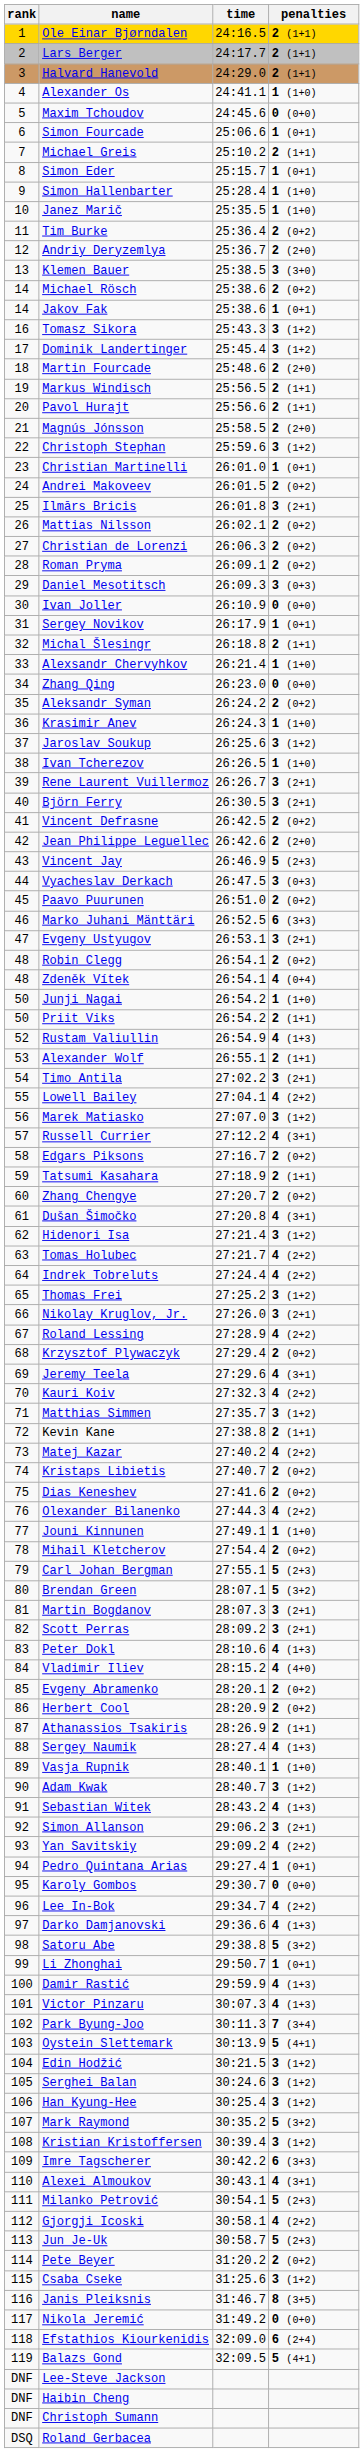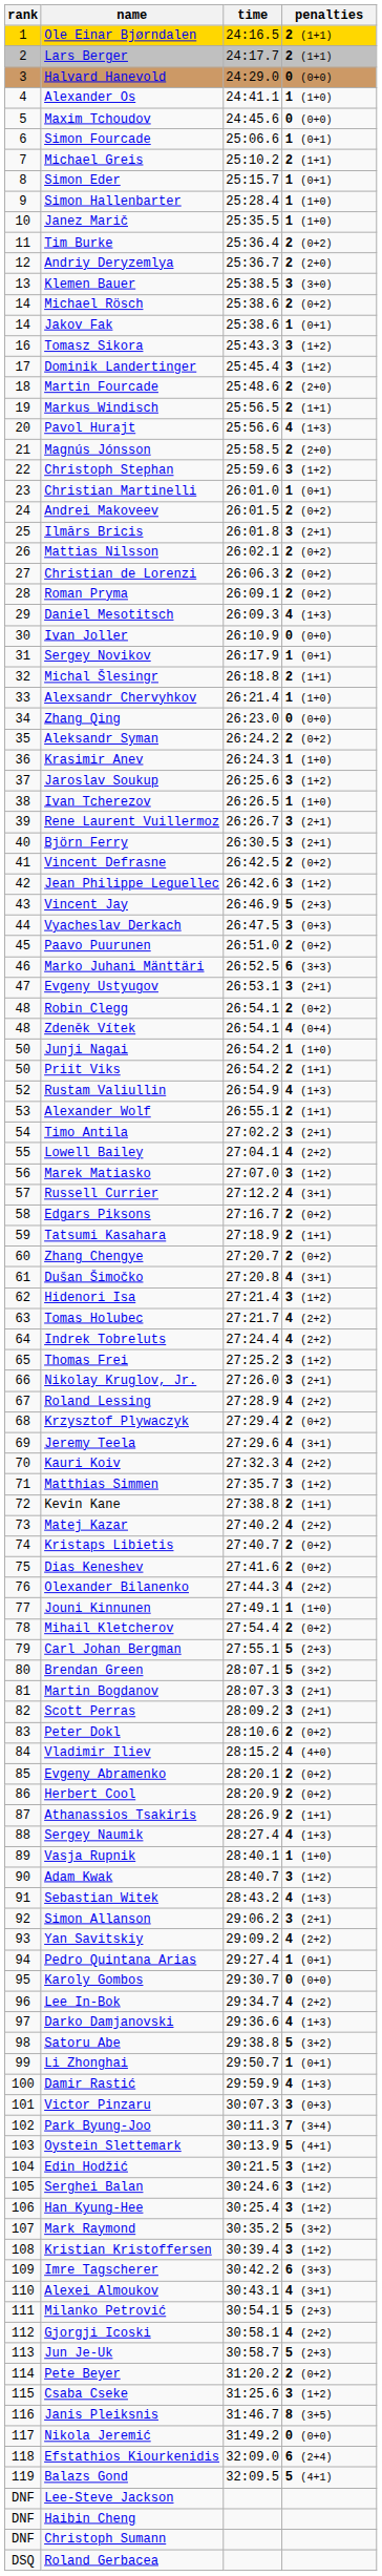 <table class="wikitable" border="1">
 <tr>
 <th width=30>rank</th>
 <th width=180>name</th>
 <th width=40>time</th>
 <th width=90>penalties</th>
 </tr>
 <tr bgcolor="gold">
 <td align=center>1</td>
 <td> <a href='#'>Ole Einar Bjørndalen</a></td>
 <td align=right>24:16.5</td>
 <td><strong>2</strong> <small>(1+1)</small></td>
 </tr>
 <tr bgcolor="silver">
 <td align=center>2</td>
 <td> <a href='#'>Lars Berger</a></td>
 <td align=right>24:17.7</td>
 <td><strong>2</strong> <small>(1+1)</small></td>
 </tr>
 <tr bgcolor=CC9966>
 <td align=center>3</td>
 <td> <a href='#'>Halvard Hanevold</a></td>
 <td align=right>24:29.0</td>
-<td><strong>2</strong> <small>(1+1)</small></td>
+<td><strong>0</strong> <small>(0+0)</small></td>
 </tr>
 <tr>
 <td align=center>4</td>
 <td> <a href='#'>Alexander Os</a></td>
 <td align=right>24:41.1</td>
 <td><strong>1</strong> <small>(1+0)</small></td>
 </tr>
 <tr>
 <td align=center>5</td>
 <td> <a href='#'>Maxim Tchoudov</a></td>
 <td align=right>24:45.6</td>
 <td><strong>0</strong> <small>(0+0)</small></td>
 </tr>
 <tr>
 <td align=center>6</td>
 <td> <a href='#'>Simon Fourcade</a></td>
 <td align=right>25:06.6</td>
 <td><strong>1</strong> <small>(0+1)</small></td>
 </tr>
 <tr>
 <td align=center>7</td>
 <td> <a href='#'>Michael Greis</a></td>
 <td align=right>25:10.2</td>
 <td><strong>2</strong> <small>(1+1)</small></td>
 </tr>
 <tr>
 <td align=center>8</td>
 <td> <a href='#'>Simon Eder</a></td>
 <td align=right>25:15.7</td>
 <td><strong>1</strong> <small>(0+1)</small></td>
 </tr>
 <tr>
 <td align=center>9</td>
 <td> <a href='#'>Simon Hallenbarter</a></td>
 <td align=right>25:28.4</td>
 <td><strong>1</strong> <small>(1+0)</small></td>
 </tr>
 <tr>
 <td align=center>10</td>
 <td> <a href='#'>Janez Marič</a></td>
 <td align=right>25:35.5</td>
 <td><strong>1</strong> <small>(1+0)</small></td>
 </tr>
 <tr>
 <td align=center>11</td>
 <td> <a href='#'>Tim Burke</a></td>
 <td align=right>25:36.4</td>
 <td><strong>2</strong> <small>(0+2)</small></td>
 </tr>
 <tr>
 <td align=center>12</td>
 <td> <a href='#'>Andriy Deryzemlya</a></td>
 <td align=right>25:36.7</td>
 <td><strong>2</strong> <small>(2+0)</small></td>
 </tr>
 <tr>
 <td align=center>13</td>
 <td> <a href='#'>Klemen Bauer</a></td>
 <td align=right>25:38.5</td>
 <td><strong>3</strong> <small>(3+0)</small></td>
 </tr>
 <tr>
 <td align=center>14</td>
 <td> <a href='#'>Michael Rösch</a></td>
 <td align=right>25:38.6</td>
 <td><strong>2</strong> <small>(0+2)</small></td>
 </tr>
 <tr>
 <td align=center>14</td>
 <td> <a href='#'>Jakov Fak</a></td>
 <td align=right>25:38.6</td>
 <td><strong>1</strong> <small>(0+1)</small></td>
 </tr>
 <tr>
 <td align=center>16</td>
 <td> <a href='#'>Tomasz Sikora</a></td>
 <td align=right>25:43.3</td>
 <td><strong>3</strong> <small>(1+2)</small></td>
 </tr>
 <tr>
 <td align=center>17</td>
 <td> <a href='#'>Dominik Landertinger</a></td>
 <td align=right>25:45.4</td>
 <td><strong>3</strong> <small>(1+2)</small></td>
 </tr>
 <tr>
 <td align=center>18</td>
 <td> <a href='#'>Martin Fourcade</a></td>
 <td align=right>25:48.6</td>
 <td><strong>2</strong> <small>(2+0)</small></td>
 </tr>
 <tr>
 <td align=center>19</td>
 <td> <a href='#'>Markus Windisch</a></td>
 <td align=right>25:56.5</td>
 <td><strong>2</strong> <small>(1+1)</small></td>
 </tr>
 <tr>
 <td align=center>20</td>
 <td> <a href='#'>Pavol Hurajt</a></td>
 <td align=right>25:56.6</td>
-<td><strong>2</strong> <small>(1+1)</small></td>
+<td><strong>4</strong> <small>(1+3)</small></td>
 </tr>
 <tr>
 <td align=center>21</td>
 <td> <a href='#'>Magnús Jónsson</a></td>
 <td align=right>25:58.5</td>
 <td><strong>2</strong> <small>(2+0)</small></td>
 </tr>
 <tr>
 <td align=center>22</td>
 <td> <a href='#'>Christoph Stephan</a></td>
 <td align=right>25:59.6</td>
 <td><strong>3</strong> <small>(1+2)</small></td>
 </tr>
 <tr>
 <td align=center>23</td>
 <td> <a href='#'>Christian Martinelli</a></td>
 <td align=right>26:01.0</td>
 <td><strong>1</strong> <small>(0+1)</small></td>
 </tr>
 <tr>
 <td align=center>24</td>
 <td> <a href='#'>Andrei Makoveev</a></td>
 <td align=right>26:01.5</td>
 <td><strong>2</strong> <small>(0+2)</small></td>
 </tr>
 <tr>
 <td align=center>25</td>
 <td> <a href='#'>Ilmārs Bricis</a></td>
 <td align=right>26:01.8</td>
 <td><strong>3</strong> <small>(2+1)</small></td>
 </tr>
 <tr>
 <td align=center>26</td>
 <td> <a href='#'>Mattias Nilsson</a></td>
 <td align=right>26:02.1</td>
 <td><strong>2</strong> <small>(0+2)</small></td>
 </tr>
 <tr>
 <td align=center>27</td>
 <td> <a href='#'>Christian de Lorenzi</a></td>
 <td align=right>26:06.3</td>
 <td><strong>2</strong> <small>(0+2)</small></td>
 </tr>
 <tr>
 <td align=center>28</td>
 <td> <a href='#'>Roman Pryma</a></td>
 <td align=right>26:09.1</td>
 <td><strong>2</strong> <small>(0+2)</small></td>
 </tr>
 <tr>
 <td align=center>29</td>
 <td> <a href='#'>Daniel Mesotitsch</a></td>
 <td align=right>26:09.3</td>
-<td><strong>3</strong> <small>(0+3)</small></td>
+<td><strong>4</strong> <small>(1+3)</small></td>
 </tr>
 <tr>
 <td align=center>30</td>
 <td> <a href='#'>Ivan Joller</a></td>
 <td align=right>26:10.9</td>
 <td><strong>0</strong> <small>(0+0)</small></td>
 </tr>
 <tr>
 <td align=center>31</td>
 <td> <a href='#'>Sergey Novikov</a></td>
 <td align=right>26:17.9</td>
 <td><strong>1</strong> <small>(0+1)</small></td>
 </tr>
 <tr>
 <td align=center>32</td>
 <td> <a href='#'>Michal Šlesingr</a></td>
 <td align=right>26:18.8</td>
 <td><strong>2</strong> <small>(1+1)</small></td>
 </tr>
 <tr>
 <td align=center>33</td>
 <td> <a href='#'>Alexsandr Chervyhkov</a></td>
 <td align=right>26:21.4</td>
 <td><strong>1</strong> <small>(1+0)</small></td>
 </tr>
 <tr>
 <td align=center>34</td>
 <td> <a href='#'>Zhang Qing</a></td>
 <td align=right>26:23.0</td>
 <td><strong>0</strong> <small>(0+0)</small></td>
 </tr>
 <tr>
 <td align=center>35</td>
 <td> <a href='#'>Aleksandr Syman</a></td>
 <td align=right>26:24.2</td>
 <td><strong>2</strong> <small>(0+2)</small></td>
 </tr>
 <tr>
 <td align=center>36</td>
 <td> <a href='#'>Krasimir Anev</a></td>
 <td align=right>26:24.3</td>
 <td><strong>1</strong> <small>(1+0)</small></td>
 </tr>
 <tr>
 <td align=center>37</td>
 <td> <a href='#'>Jaroslav Soukup</a></td>
 <td align=right>26:25.6</td>
 <td><strong>3</strong> <small>(1+2)</small></td>
 </tr>
 <tr>
 <td align=center>38</td>
 <td> <a href='#'>Ivan Tcherezov</a></td>
 <td align=right>26:26.5</td>
 <td><strong>1</strong> <small>(1+0)</small></td>
 </tr>
 <tr>
 <td align=center>39</td>
 <td> <a href='#'>Rene Laurent Vuillermoz</a></td>
 <td align=right>26:26.7</td>
 <td><strong>3</strong> <small>(2+1)</small></td>
 </tr>
 <tr>
 <td align=center>40</td>
 <td> <a href='#'>Björn Ferry</a></td>
 <td align=right>26:30.5</td>
 <td><strong>3</strong> <small>(2+1)</small></td>
 </tr>
 <tr>
 <td align=center>41</td>
 <td> <a href='#'>Vincent Defrasne</a></td>
 <td align=right>26:42.5</td>
 <td><strong>2</strong> <small>(0+2)</small></td>
 </tr>
 <tr>
 <td align=center>42</td>
 <td> <a href='#'>Jean Philippe Leguellec</a></td>
 <td align=right>26:42.6</td>
-<td><strong>2</strong> <small>(2+0)</small></td>
+<td><strong>3</strong> <small>(1+2)</small></td>
 </tr>
 <tr>
 <td align=center>43</td>
 <td> <a href='#'>Vincent Jay</a></td>
 <td align=right>26:46.9</td>
 <td><strong>5</strong> <small>(2+3)</small></td>
 </tr>
 <tr>
 <td align=center>44</td>
 <td> <a href='#'>Vyacheslav Derkach</a></td>
 <td align=right>26:47.5</td>
 <td><strong>3</strong> <small>(0+3)</small></td>
 </tr>
 <tr>
 <td align=center>45</td>
 <td> <a href='#'>Paavo Puurunen</a></td>
 <td align=right>26:51.0</td>
 <td><strong>2</strong> <small>(0+2)</small></td>
 </tr>
 <tr>
 <td align=center>46</td>
 <td> <a href='#'>Marko Juhani Mänttäri</a></td>
 <td align=right>26:52.5</td>
 <td><strong>6</strong> <small>(3+3)</small></td>
 </tr>
 <tr>
 <td align=center>47</td>
 <td> <a href='#'>Evgeny Ustyugov</a></td>
 <td align=right>26:53.1</td>
 <td><strong>3</strong> <small>(2+1)</small></td>
 </tr>
 <tr>
 <td align=center>48</td>
 <td> <a href='#'>Robin Clegg</a></td>
 <td align=right>26:54.1</td>
 <td><strong>2</strong> <small>(0+2)</small></td>
 </tr>
 <tr>
 <td align=center>48</td>
 <td> <a href='#'>Zdeněk Vítek</a></td>
 <td align=right>26:54.1</td>
 <td><strong>4</strong> <small>(0+4)</small></td>
 </tr>
 <tr>
 <td align=center>50</td>
 <td> <a href='#'>Junji Nagai</a></td>
 <td align=right>26:54.2</td>
 <td><strong>1</strong> <small>(1+0)</small></td>
 </tr>
 <tr>
 <td align=center>50</td>
 <td> <a href='#'>Priit Viks</a></td>
 <td align=right>26:54.2</td>
 <td><strong>2</strong> <small>(1+1)</small></td>
 </tr>
 <tr>
 <td align=center>52</td>
 <td> <a href='#'>Rustam Valiullin</a></td>
 <td align=right>26:54.9</td>
 <td><strong>4</strong> <small>(1+3)</small></td>
 </tr>
 <tr>
 <td align=center>53</td>
 <td> <a href='#'>Alexander Wolf</a></td>
 <td align=right>26:55.1</td>
 <td><strong>2</strong> <small>(1+1)</small></td>
 </tr>
 <tr>
 <td align=center>54</td>
 <td> <a href='#'>Timo Antila</a></td>
 <td align=right>27:02.2</td>
 <td><strong>3</strong> <small>(2+1)</small></td>
 </tr>
 <tr>
 <td align=center>55</td>
 <td> <a href='#'>Lowell Bailey</a></td>
 <td align=right>27:04.1</td>
 <td><strong>4</strong> <small>(2+2)</small></td>
 </tr>
 <tr>
 <td align=center>56</td>
 <td> <a href='#'>Marek Matiasko</a></td>
 <td align=right>27:07.0</td>
 <td><strong>3</strong> <small>(1+2)</small></td>
 </tr>
 <tr>
 <td align=center>57</td>
 <td> <a href='#'>Russell Currier</a></td>
 <td align=right>27:12.2</td>
 <td><strong>4</strong> <small>(3+1)</small></td>
 </tr>
 <tr>
 <td align=center>58</td>
 <td> <a href='#'>Edgars Piksons</a></td>
 <td align=right>27:16.7</td>
 <td><strong>2</strong> <small>(0+2)</small></td>
 </tr>
 <tr>
 <td align=center>59</td>
 <td> <a href='#'>Tatsumi Kasahara</a></td>
 <td align=right>27:18.9</td>
 <td><strong>2</strong> <small>(1+1)</small></td>
 </tr>
 <tr>
 <td align=center>60</td>
 <td> <a href='#'>Zhang Chengye</a></td>
 <td align=right>27:20.7</td>
 <td><strong>2</strong> <small>(0+2)</small></td>
 </tr>
 <tr>
 <td align=center>61</td>
 <td> <a href='#'>Dušan Šimočko</a></td>
 <td align=right>27:20.8</td>
 <td><strong>4</strong> <small>(3+1)</small></td>
 </tr>
 <tr>
 <td align=center>62</td>
 <td> <a href='#'>Hidenori Isa</a></td>
 <td align=right>27:21.4</td>
 <td><strong>3</strong> <small>(1+2)</small></td>
 </tr>
 <tr>
 <td align=center>63</td>
 <td> <a href='#'>Tomas Holubec</a></td>
 <td align=right>27:21.7</td>
 <td><strong>4</strong> <small>(2+2)</small></td>
 </tr>
 <tr>
 <td align=center>64</td>
 <td> <a href='#'>Indrek Tobreluts</a></td>
 <td align=right>27:24.4</td>
 <td><strong>4</strong> <small>(2+2)</small></td>
 </tr>
 <tr>
 <td align=center>65</td>
 <td> <a href='#'>Thomas Frei</a></td>
 <td align=right>27:25.2</td>
 <td><strong>3</strong> <small>(1+2)</small></td>
 </tr>
 <tr>
 <td align=center>66</td>
 <td> <a href='#'>Nikolay Kruglov, Jr.</a></td>
 <td align=right>27:26.0</td>
 <td><strong>3</strong> <small>(2+1)</small></td>
 </tr>
 <tr>
 <td align=center>67</td>
 <td> <a href='#'>Roland Lessing</a></td>
 <td align=right>27:28.9</td>
 <td><strong>4</strong> <small>(2+2)</small></td>
 </tr>
 <tr>
 <td align=center>68</td>
 <td> <a href='#'>Krzysztof Plywaczyk</a></td>
 <td align=right>27:29.4</td>
 <td><strong>2</strong> <small>(0+2)</small></td>
 </tr>
 <tr>
 <td align=center>69</td>
 <td> <a href='#'>Jeremy Teela</a></td>
 <td align=right>27:29.6</td>
 <td><strong>4</strong> <small>(3+1)</small></td>
 </tr>
 <tr>
 <td align=center>70</td>
 <td> <a href='#'>Kauri Koiv</a></td>
 <td align=right>27:32.3</td>
 <td><strong>4</strong> <small>(2+2)</small></td>
 </tr>
 <tr>
 <td align=center>71</td>
 <td> <a href='#'>Matthias Simmen</a></td>
 <td align=right>27:35.7</td>
 <td><strong>3</strong> <small>(1+2)</small></td>
 </tr>
 <tr>
 <td align=center>72</td>
 <td> Kevin Kane</td>
 <td align=right>27:38.8</td>
 <td><strong>2</strong> <small>(1+1)</small></td>
 </tr>
 <tr>
 <td align=center>73</td>
 <td> <a href='#'>Matej Kazar</a></td>
 <td align=right>27:40.2</td>
 <td><strong>4</strong> <small>(2+2)</small></td>
 </tr>
 <tr>
 <td align=center>74</td>
 <td> <a href='#'>Kristaps Libietis</a></td>
 <td align=right>27:40.7</td>
 <td><strong>2</strong> <small>(0+2)</small></td>
 </tr>
 <tr>
 <td align=center>75</td>
 <td> <a href='#'>Dias Keneshev</a></td>
 <td align=right>27:41.6</td>
 <td><strong>2</strong> <small>(0+2)</small></td>
 </tr>
 <tr>
 <td align=center>76</td>
 <td> <a href='#'>Olexander Bilanenko</a></td>
 <td align=right>27:44.3</td>
 <td><strong>4</strong> <small>(2+2)</small></td>
 </tr>
 <tr>
 <td align=center>77</td>
 <td> <a href='#'>Jouni Kinnunen</a></td>
 <td align=right>27:49.1</td>
 <td><strong>1</strong> <small>(1+0)</small></td>
 </tr>
 <tr>
 <td align=center>78</td>
 <td> <a href='#'>Mihail Kletcherov</a></td>
 <td align=right>27:54.4</td>
 <td><strong>2</strong> <small>(0+2)</small></td>
 </tr>
 <tr>
 <td align=center>79</td>
 <td> <a href='#'>Carl Johan Bergman</a></td>
 <td align=right>27:55.1</td>
 <td><strong>5</strong> <small>(2+3)</small></td>
 </tr>
 <tr>
 <td align=center>80</td>
 <td> <a href='#'>Brendan Green</a></td>
 <td align=right>28:07.1</td>
 <td><strong>5</strong> <small>(3+2)</small></td>
 </tr>
 <tr>
 <td align=center>81</td>
 <td> <a href='#'>Martin Bogdanov</a></td>
 <td align=right>28:07.3</td>
 <td><strong>3</strong> <small>(2+1)</small></td>
 </tr>
 <tr>
 <td align=center>82</td>
 <td> <a href='#'>Scott Perras</a></td>
 <td align=right>28:09.2</td>
 <td><strong>3</strong> <small>(2+1)</small></td>
 </tr>
 <tr>
 <td align=center>83</td>
 <td> <a href='#'>Peter Dokl</a></td>
 <td align=right>28:10.6</td>
-<td><strong>4</strong> <small>(1+3)</small></td>
+<td><strong>2</strong> <small>(0+2)</small></td>
 </tr>
 <tr>
 <td align=center>84</td>
 <td> <a href='#'>Vladimir Iliev</a></td>
 <td align=right>28:15.2</td>
 <td><strong>4</strong> <small>(4+0)</small></td>
 </tr>
 <tr>
 <td align=center>85</td>
 <td> <a href='#'>Evgeny Abramenko</a></td>
 <td align=right>28:20.1</td>
 <td><strong>2</strong> <small>(0+2)</small></td>
 </tr>
 <tr>
 <td align=center>86</td>
 <td> <a href='#'>Herbert Cool</a></td>
 <td align=right>28:20.9</td>
 <td><strong>2</strong> <small>(0+2)</small></td>
 </tr>
 <tr>
 <td align=center>87</td>
 <td> <a href='#'>Athanassios Tsakiris</a></td>
 <td align=right>28:26.9</td>
 <td><strong>2</strong> <small>(1+1)</small></td>
 </tr>
 <tr>
 <td align=center>88</td>
 <td> <a href='#'>Sergey Naumik</a></td>
 <td align=right>28:27.4</td>
 <td><strong>4</strong> <small>(1+3)</small></td>
 </tr>
 <tr>
 <td align=center>89</td>
 <td> <a href='#'>Vasja Rupnik</a></td>
 <td align=right>28:40.1</td>
 <td><strong>1</strong> <small>(1+0)</small></td>
 </tr>
 <tr>
 <td align=center>90</td>
 <td> <a href='#'>Adam Kwak</a></td>
 <td align=right>28:40.7</td>
 <td><strong>3</strong> <small>(1+2)</small></td>
 </tr>
 <tr>
 <td align=center>91</td>
 <td> <a href='#'>Sebastian Witek</a></td>
 <td align=right>28:43.2</td>
 <td><strong>4</strong> <small>(1+3)</small></td>
 </tr>
 <tr>
 <td align=center>92</td>
 <td> <a href='#'>Simon Allanson</a></td>
 <td align=right>29:06.2</td>
 <td><strong>3</strong> <small>(2+1)</small></td>
 </tr>
 <tr>
 <td align=center>93</td>
 <td> <a href='#'>Yan Savitskiy</a></td>
 <td align=right>29:09.2</td>
 <td><strong>4</strong> <small>(2+2)</small></td>
 </tr>
 <tr>
 <td align=center>94</td>
 <td> <a href='#'>Pedro Quintana Arias</a></td>
 <td align=right>29:27.4</td>
 <td><strong>1</strong> <small>(0+1)</small></td>
 </tr>
 <tr>
 <td align=center>95</td>
 <td> <a href='#'>Karoly Gombos</a></td>
 <td align=right>29:30.7</td>
 <td><strong>0</strong> <small>(0+0)</small></td>
 </tr>
 <tr>
 <td align=center>96</td>
 <td> <a href='#'>Lee In-Bok</a></td>
 <td align=right>29:34.7</td>
 <td><strong>4</strong> <small>(2+2)</small></td>
 </tr>
 <tr>
 <td align=center>97</td>
 <td> <a href='#'>Darko Damjanovski</a></td>
 <td align=right>29:36.6</td>
 <td><strong>4</strong> <small>(1+3)</small></td>
 </tr>
 <tr>
 <td align=center>98</td>
 <td> <a href='#'>Satoru Abe</a></td>
 <td align=right>29:38.8</td>
 <td><strong>5</strong> <small>(3+2)</small></td>
 </tr>
 <tr>
 <td align=center>99</td>
 <td> <a href='#'>Li Zhonghai</a></td>
 <td align=right>29:50.7</td>
 <td><strong>1</strong> <small>(0+1)</small></td>
 </tr>
 <tr>
 <td align=center>100</td>
 <td> <a href='#'>Damir Rastić</a></td>
 <td align=right>29:59.9</td>
 <td><strong>4</strong> <small>(1+3)</small></td>
 </tr>
 <tr>
 <td align=center>101</td>
 <td> <a href='#'>Victor Pinzaru</a></td>
 <td align=right>30:07.3</td>
-<td><strong>4</strong> <small>(1+3)</small></td>
+<td><strong>3</strong> <small>(0+3)</small></td>
 </tr>
 <tr>
 <td align=center>102</td>
 <td> <a href='#'>Park Byung-Joo</a></td>
 <td align=right>30:11.3</td>
 <td><strong>7</strong> <small>(3+4)</small></td>
 </tr>
 <tr>
 <td align=center>103</td>
 <td> <a href='#'>Oystein Slettemark</a></td>
 <td align=right>30:13.9</td>
 <td><strong>5</strong> <small>(4+1)</small></td>
 </tr>
 <tr>
 <td align=center>104</td>
 <td> <a href='#'>Edin Hodžić</a></td>
 <td align=right>30:21.5</td>
 <td><strong>3</strong> <small>(1+2)</small></td>
 </tr>
 <tr>
 <td align=center>105</td>
 <td> <a href='#'>Serghei Balan</a></td>
 <td align=right>30:24.6</td>
 <td><strong>3</strong> <small>(1+2)</small></td>
 </tr>
 <tr>
 <td align=center>106</td>
 <td> <a href='#'>Han Kyung-Hee</a></td>
 <td align=right>30:25.4</td>
 <td><strong>3</strong> <small>(1+2)</small></td>
 </tr>
 <tr>
 <td align=center>107</td>
 <td> <a href='#'>Mark Raymond</a></td>
 <td align=right>30:35.2</td>
 <td><strong>5</strong> <small>(3+2)</small></td>
 </tr>
 <tr>
 <td align=center>108</td>
 <td> <a href='#'>Kristian Kristoffersen</a></td>
 <td align=right>30:39.4</td>
 <td><strong>3</strong> <small>(1+2)</small></td>
 </tr>
 <tr>
 <td align=center>109</td>
 <td> <a href='#'>Imre Tagscherer</a></td>
 <td align=right>30:42.2</td>
 <td><strong>6</strong> <small>(3+3)</small></td>
 </tr>
 <tr>
 <td align=center>110</td>
 <td> <a href='#'>Alexei Almoukov</a></td>
 <td align=right>30:43.1</td>
 <td><strong>4</strong> <small>(3+1)</small></td>
 </tr>
 <tr>
 <td align=center>111</td>
 <td> <a href='#'>Milanko Petrović</a></td>
 <td align=right>30:54.1</td>
 <td><strong>5</strong> <small>(2+3)</small></td>
 </tr>
 <tr>
 <td align=center>112</td>
 <td> <a href='#'>Gjorgji Icoski</a></td>
 <td align=right>30:58.1</td>
 <td><strong>4</strong> <small>(2+2)</small></td>
 </tr>
 <tr>
 <td align=center>113</td>
 <td> <a href='#'>Jun Je-Uk</a></td>
 <td align=right>30:58.7</td>
 <td><strong>5</strong> <small>(2+3)</small></td>
 </tr>
 <tr>
 <td align=center>114</td>
 <td> <a href='#'>Pete Beyer</a></td>
 <td align=right>31:20.2</td>
 <td><strong>2</strong> <small>(0+2)</small></td>
 </tr>
 <tr>
 <td align=center>115</td>
 <td> <a href='#'>Csaba Cseke</a></td>
 <td align=right>31:25.6</td>
 <td><strong>3</strong> <small>(1+2)</small></td>
 </tr>
 <tr>
 <td align=center>116</td>
 <td> <a href='#'>Janis Pleiksnis</a></td>
 <td align=right>31:46.7</td>
 <td><strong>8</strong> <small>(3+5)</small></td>
 </tr>
 <tr>
 <td align=center>117</td>
 <td> <a href='#'>Nikola Jeremić</a></td>
 <td align=right>31:49.2</td>
 <td><strong>0</strong> <small>(0+0)</small></td>
 </tr>
 <tr>
 <td align=center>118</td>
 <td> <a href='#'>Efstathios Kiourkenidis</a></td>
 <td align=right>32:09.0</td>
 <td><strong>6</strong> <small>(2+4)</small></td>
 </tr>
 <tr>
 <td align=center>119</td>
 <td> <a href='#'>Balazs Gond</a></td>
 <td align=right>32:09.5</td>
 <td><strong>5</strong> <small>(4+1)</small></td>
 </tr>
 <tr>
 <td align=center>DNF</td>
 <td> <a href='#'>Lee-Steve Jackson</a></td>
 <td align=right></td>
 <td></td>
 </tr>
 <tr>
 <td align=center>DNF</td>
 <td> <a href='#'>Haibin Cheng</a></td>
 <td align=right></td>
 <td></td>
 </tr>
 <tr>
 <td align=center>DNF</td>
 <td> <a href='#'>Christoph Sumann</a></td>
 <td align=right></td>
 <td></td>
 </tr>
 <tr>
 <td align=center>DSQ</td>
 <td> <a href='#'>Roland Gerbacea</a></td>
 <td align=right></td>
 <td></td>
 </tr>
 </table>
